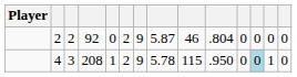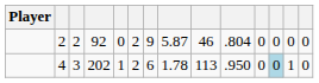 <table class="wikitable sortable" style="text-align:center;">
 <tr>
 <th>Player</th>
 <th></th>
 <th></th>
 <th></th>
 <th></th>
 <th></th>
 <th></th>
 <th></th>
 <th></th>
 <th></th>
 <th></th>
 <th></th>
 <th></th>
 <th></th>
 </tr>
 <tr>
 <td style="text-align:left;"></td>
 <td>2</td>
 <td>2</td>
 <td>92</td>
 <td>0</td>
 <td>2</td>
 <td>9</td>
 <td>5.87</td>
 <td>46</td>
 <td>.804</td>
 <td>0</td>
 <td>0</td>
 <td>0</td>
 <td>0</td>
 </tr>
 <tr>
 <td style="text-align:left;"></td>
 <td>4</td>
 <td>3</td>
-<td>208</td>
+<td>202</td>
 <td>1</td>
 <td>2</td>
-<td>9</td>
-<td>5.78</td>
-<td>115</td>
+<td>6</td>
+<td>1.78</td>
+<td>113</td>
 <td>.950</td>
 <td>0</td>
 <td style="background: lightblue;">0</td>
 <td>1</td>
 <td>0</td>
 </tr>
 </table>
